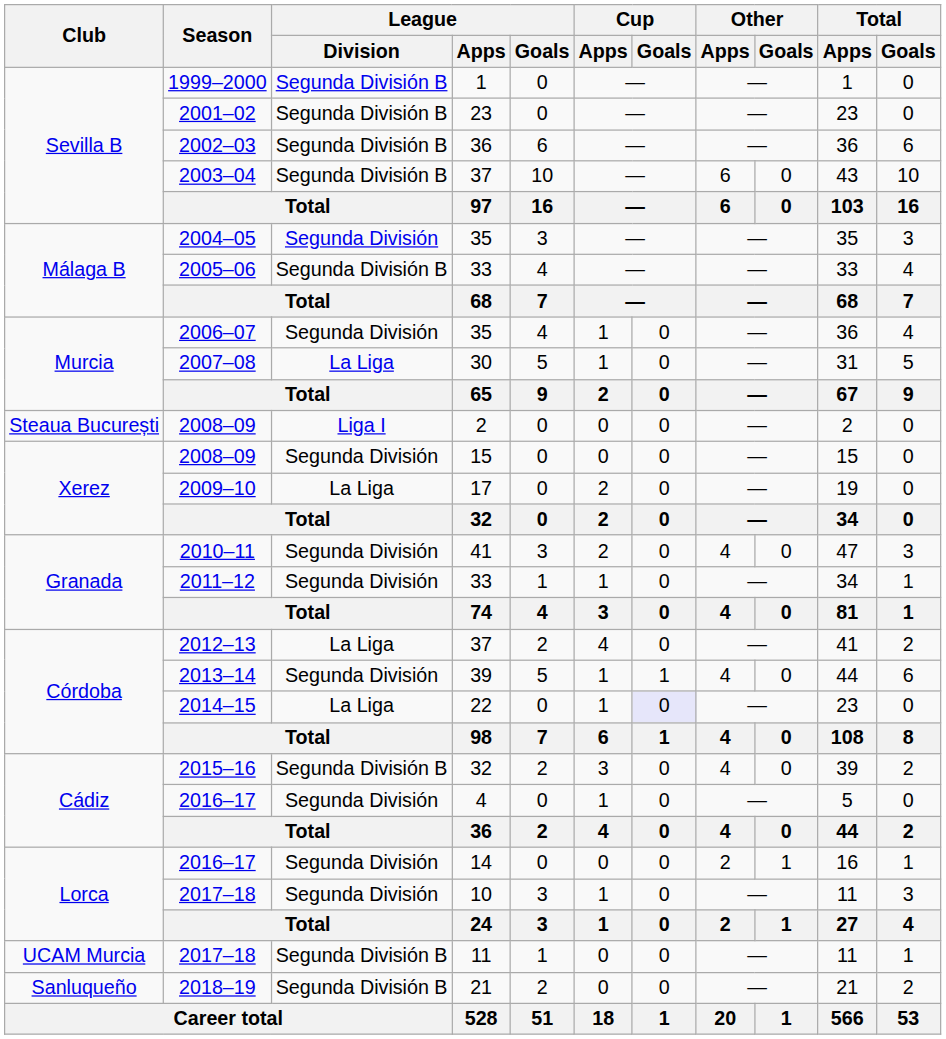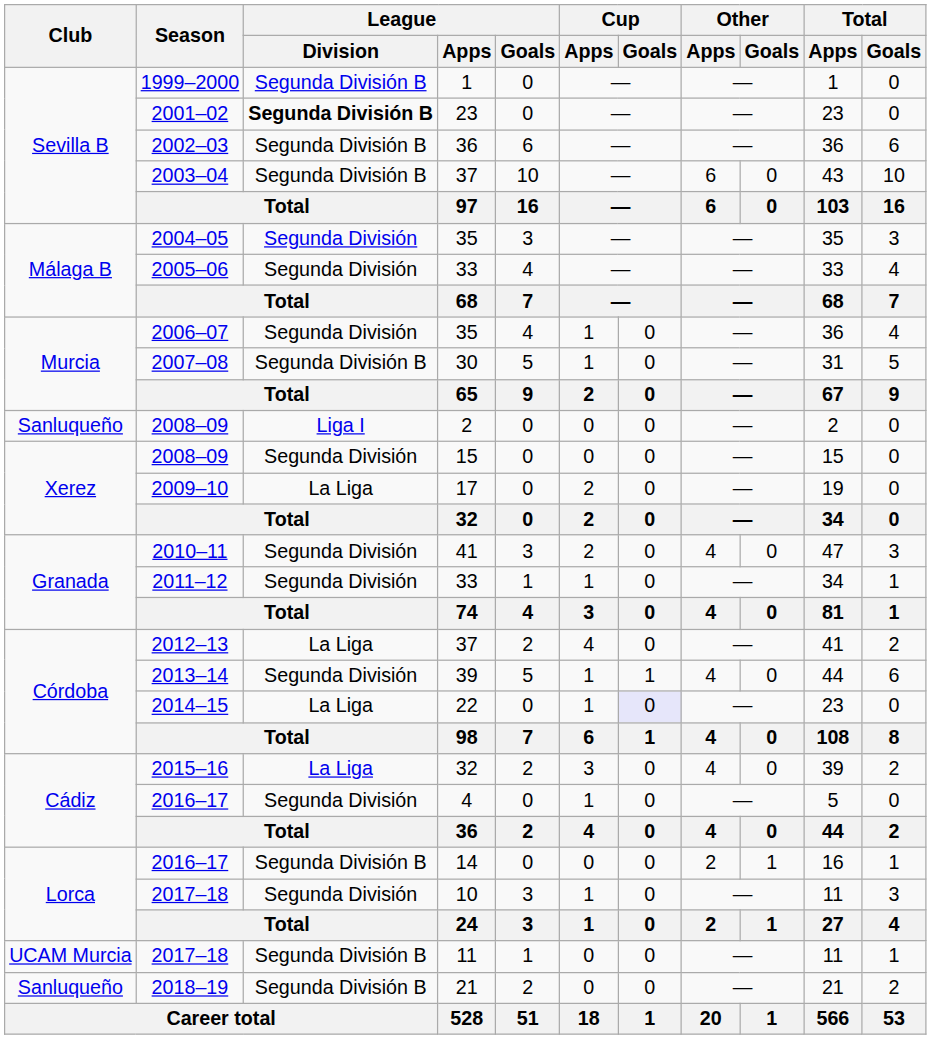 <table class="wikitable" style="text-align:center">
 <tr>
 <th rowspan="2">Club</th>
 <th rowspan="2">Season</th>
 <th colspan="3">League</th>
 <th colspan="2">Cup</th>
 <th colspan="2">Other</th>
 <th colspan="2">Total</th>
 </tr>
 <tr>
 <th>Division</th>
 <th>Apps</th>
 <th>Goals</th>
 <th>Apps</th>
 <th>Goals</th>
 <th>Apps</th>
 <th>Goals</th>
 <th>Apps</th>
 <th>Goals</th>
 </tr>
 <tr>
 <td rowspan="5"><a href='#'>Sevilla B</a></td>
 <td><a href='#'>1999–2000</a></td>
 <td><a href='#'>Segunda División B</a></td>
 <td>1</td>
 <td>0</td>
 <td colspan="2">—</td>
 <td colspan="2">—</td>
 <td>1</td>
 <td>0</td>
 </tr>
 <tr>
 <td><a href='#'>2001–02</a></td>
-<td>Segunda División B</td>
+<td><strong>Segunda División B</strong></td>
 <td>23</td>
 <td>0</td>
 <td colspan="2">—</td>
 <td colspan="2">—</td>
 <td>23</td>
 <td>0</td>
 </tr>
 <tr>
 <td><a href='#'>2002–03</a></td>
 <td>Segunda División B</td>
 <td>36</td>
 <td>6</td>
 <td colspan="2">—</td>
 <td colspan="2">—</td>
 <td>36</td>
 <td>6</td>
 </tr>
 <tr>
 <td><a href='#'>2003–04</a></td>
 <td>Segunda División B</td>
 <td>37</td>
 <td>10</td>
 <td colspan="2">—</td>
 <td>6</td>
 <td>0</td>
 <td>43</td>
 <td>10</td>
 </tr>
 <tr>
 <th colspan="2">Total</th>
 <th>97</th>
 <th>16</th>
 <th colspan="2">—</th>
 <th>6</th>
 <th>0</th>
 <th>103</th>
 <th>16</th>
 </tr>
 <tr>
 <td rowspan="3"><a href='#'>Málaga B</a></td>
 <td><a href='#'>2004–05</a></td>
 <td><a href='#'>Segunda División</a></td>
 <td>35</td>
 <td>3</td>
 <td colspan="2">—</td>
 <td colspan="2">—</td>
 <td>35</td>
 <td>3</td>
 </tr>
 <tr>
 <td><a href='#'>2005–06</a></td>
-<td>Segunda División B</td>
+<td>Segunda División</td>
 <td>33</td>
 <td>4</td>
 <td colspan="2">—</td>
 <td colspan="2">—</td>
 <td>33</td>
 <td>4</td>
 </tr>
 <tr>
 <th colspan="2">Total</th>
 <th>68</th>
 <th>7</th>
 <th colspan="2">—</th>
 <th colspan="2">—</th>
 <th>68</th>
 <th>7</th>
 </tr>
 <tr>
 <td rowspan="3"><a href='#'>Murcia</a></td>
 <td><a href='#'>2006–07</a></td>
 <td>Segunda División</td>
 <td>35</td>
 <td>4</td>
 <td>1</td>
 <td>0</td>
 <td colspan="2">—</td>
 <td>36</td>
 <td>4</td>
 </tr>
 <tr>
 <td><a href='#'>2007–08</a></td>
-<td><a href='#'>La Liga</a></td>
+<td>Segunda División B</td>
 <td>30</td>
 <td>5</td>
 <td>1</td>
 <td>0</td>
 <td colspan="2">—</td>
 <td>31</td>
 <td>5</td>
 </tr>
 <tr>
 <th colspan="2">Total</th>
 <th>65</th>
 <th>9</th>
 <th>2</th>
 <th>0</th>
 <th colspan="2">—</th>
 <th>67</th>
 <th>9</th>
 </tr>
 <tr>
-<td><a href='#'>Steaua București</a></td>
+<td><a href='#'>Sanluqueño</a></td>
 <td><a href='#'>2008–09</a></td>
 <td><a href='#'>Liga I</a></td>
 <td>2</td>
 <td>0</td>
 <td>0</td>
 <td>0</td>
 <td colspan="2">—</td>
 <td>2</td>
 <td>0</td>
 </tr>
 <tr>
 <td rowspan="3"><a href='#'>Xerez</a></td>
 <td><a href='#'>2008–09</a></td>
 <td>Segunda División</td>
 <td>15</td>
 <td>0</td>
 <td>0</td>
 <td>0</td>
 <td colspan="2">—</td>
 <td>15</td>
 <td>0</td>
 </tr>
 <tr>
 <td><a href='#'>2009–10</a></td>
 <td>La Liga</td>
 <td>17</td>
 <td>0</td>
 <td>2</td>
 <td>0</td>
 <td colspan="2">—</td>
 <td>19</td>
 <td>0</td>
 </tr>
 <tr>
 <th colspan="2">Total</th>
 <th>32</th>
 <th>0</th>
 <th>2</th>
 <th>0</th>
 <th colspan="2">—</th>
 <th>34</th>
 <th>0</th>
 </tr>
 <tr>
 <td rowspan="3"><a href='#'>Granada</a></td>
 <td><a href='#'>2010–11</a></td>
 <td>Segunda División</td>
 <td>41</td>
 <td>3</td>
 <td>2</td>
 <td>0</td>
 <td>4</td>
 <td>0</td>
 <td>47</td>
 <td>3</td>
 </tr>
 <tr>
 <td><a href='#'>2011–12</a></td>
 <td>Segunda División</td>
 <td>33</td>
 <td>1</td>
 <td>1</td>
 <td>0</td>
 <td colspan="2">—</td>
 <td>34</td>
 <td>1</td>
 </tr>
 <tr>
 <th colspan="2">Total</th>
 <th>74</th>
 <th>4</th>
 <th>3</th>
 <th>0</th>
 <th>4</th>
 <th>0</th>
 <th>81</th>
 <th>1</th>
 </tr>
 <tr>
 <td rowspan="4"><a href='#'>Córdoba</a></td>
 <td><a href='#'>2012–13</a></td>
 <td>La Liga</td>
 <td>37</td>
 <td>2</td>
 <td>4</td>
 <td>0</td>
 <td colspan="2">—</td>
 <td>41</td>
 <td>2</td>
 </tr>
 <tr>
 <td><a href='#'>2013–14</a></td>
 <td>Segunda División</td>
 <td>39</td>
 <td>5</td>
 <td>1</td>
 <td>1</td>
 <td>4</td>
 <td>0</td>
 <td>44</td>
 <td>6</td>
 </tr>
 <tr>
 <td><a href='#'>2014–15</a></td>
 <td>La Liga</td>
 <td>22</td>
 <td>0</td>
 <td>1</td>
 <td style="background: lavender;">0</td>
 <td colspan="2">—</td>
 <td>23</td>
 <td>0</td>
 </tr>
 <tr>
 <th colspan="2">Total</th>
 <th>98</th>
 <th>7</th>
 <th>6</th>
 <th>1</th>
 <th>4</th>
 <th>0</th>
 <th>108</th>
 <th>8</th>
 </tr>
 <tr>
 <td rowspan="3"><a href='#'>Cádiz</a></td>
 <td><a href='#'>2015–16</a></td>
-<td>Segunda División B</td>
+<td><a href='#'>La Liga</a></td>
 <td>32</td>
 <td>2</td>
 <td>3</td>
 <td>0</td>
 <td>4</td>
 <td>0</td>
 <td>39</td>
 <td>2</td>
 </tr>
 <tr>
 <td><a href='#'>2016–17</a></td>
 <td>Segunda División</td>
 <td>4</td>
 <td>0</td>
 <td>1</td>
 <td>0</td>
 <td colspan="2">—</td>
 <td>5</td>
 <td>0</td>
 </tr>
 <tr>
 <th colspan="2">Total</th>
 <th>36</th>
 <th>2</th>
 <th>4</th>
 <th>0</th>
 <th>4</th>
 <th>0</th>
 <th>44</th>
 <th>2</th>
 </tr>
 <tr>
 <td rowspan="3"><a href='#'>Lorca</a></td>
 <td><a href='#'>2016–17</a></td>
-<td>Segunda División</td>
+<td>Segunda División B</td>
 <td>14</td>
 <td>0</td>
 <td>0</td>
 <td>0</td>
 <td>2</td>
 <td>1</td>
 <td>16</td>
 <td>1</td>
 </tr>
 <tr>
 <td><a href='#'>2017–18</a></td>
 <td>Segunda División</td>
 <td>10</td>
 <td>3</td>
 <td>1</td>
 <td>0</td>
 <td colspan="2">—</td>
 <td>11</td>
 <td>3</td>
 </tr>
 <tr>
 <th colspan="2">Total</th>
 <th>24</th>
 <th>3</th>
 <th>1</th>
 <th>0</th>
 <th>2</th>
 <th>1</th>
 <th>27</th>
 <th>4</th>
 </tr>
 <tr>
 <td><a href='#'>UCAM Murcia</a></td>
 <td><a href='#'>2017–18</a></td>
 <td>Segunda División B</td>
 <td>11</td>
 <td>1</td>
 <td>0</td>
 <td>0</td>
 <td colspan="2">—</td>
 <td>11</td>
 <td>1</td>
 </tr>
 <tr>
 <td><a href='#'>Sanluqueño</a></td>
 <td><a href='#'>2018–19</a></td>
 <td>Segunda División B</td>
 <td>21</td>
 <td>2</td>
 <td>0</td>
 <td>0</td>
 <td colspan="2">—</td>
 <td>21</td>
 <td>2</td>
 </tr>
 <tr>
 <th colspan="3">Career total</th>
 <th>528</th>
 <th>51</th>
 <th>18</th>
 <th>1</th>
 <th>20</th>
 <th>1</th>
 <th>566</th>
 <th>53</th>
 </tr>
 </table>
